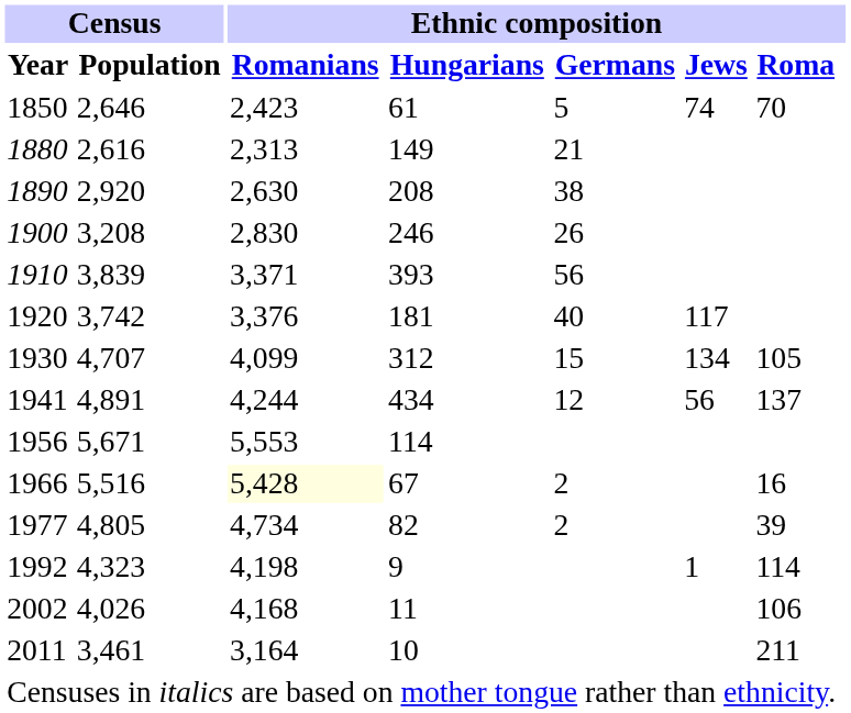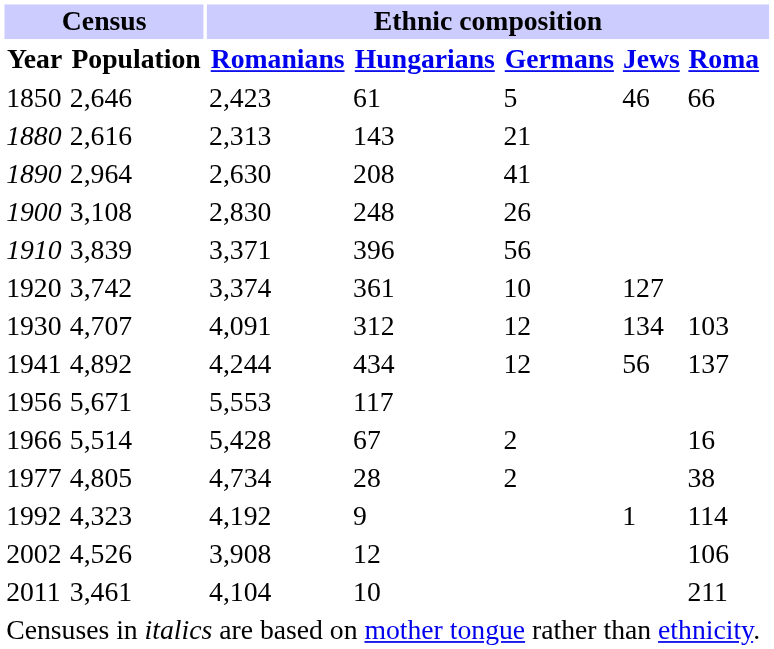 <table class="toccolours">
 <tr>
 <th align="center" colspan="2" style="background:#ccccff;">Census</th>
 <th align="center" colspan="8" style="background:#ccccff;">Ethnic composition</th>
 </tr>
 <tr>
 <th>Year</th>
 <th>Population</th>
 <th><a href='#'>Romanians</a></th>
 <th><a href='#'>Hungarians</a></th>
 <th><a href='#'>Germans</a></th>
 <th><a href='#'>Jews</a></th>
 <th><a href='#'>Roma</a></th>
 </tr>
 <tr>
 <td>1850</td>
 <td>2,646</td>
 <td>2,423</td>
 <td>61</td>
 <td>5</td>
-<td>74</td>
-<td>70</td>
+<td>46</td>
+<td>66</td>
 </tr>
 <tr>
 <td><em>1880</em></td>
 <td>2,616</td>
 <td>2,313</td>
-<td>149</td>
+<td>143</td>
 <td>21</td>
 <td></td>
 <td></td>
 <td></td>
 </tr>
 <tr>
 <td><em>1890</em></td>
-<td>2,920</td>
+<td>2,964</td>
 <td>2,630</td>
 <td>208</td>
-<td>38</td>
+<td>41</td>
 <td></td>
 <td></td>
 <td></td>
 </tr>
 <tr>
 <td><em>1900</em></td>
-<td>3,208</td>
+<td>3,108</td>
 <td>2,830</td>
-<td>246</td>
+<td>248</td>
 <td>26</td>
 <td></td>
 <td></td>
 <td></td>
 </tr>
 <tr>
 <td><em>1910</em></td>
 <td>3,839</td>
 <td>3,371</td>
-<td>393</td>
+<td>396</td>
 <td>56</td>
 <td></td>
 <td></td>
 <td></td>
 </tr>
 <tr>
 <td>1920</td>
 <td>3,742</td>
-<td>3,376</td>
-<td>181</td>
-<td>40</td>
-<td>117</td>
+<td>3,374</td>
+<td>361</td>
+<td>10</td>
+<td>127</td>
 <td></td>
 </tr>
 <tr>
 <td>1930</td>
 <td>4,707</td>
-<td>4,099</td>
+<td>4,091</td>
 <td>312</td>
-<td>15</td>
+<td>12</td>
 <td>134</td>
-<td>105</td>
+<td>103</td>
 </tr>
 <tr>
 <td>1941</td>
-<td>4,891</td>
+<td>4,892</td>
 <td>4,244</td>
 <td>434</td>
 <td>12</td>
 <td>56</td>
 <td>137</td>
 </tr>
 <tr>
 <td>1956</td>
 <td>5,671</td>
 <td>5,553</td>
-<td>114</td>
+<td>117</td>
 <td></td>
 <td></td>
 <td></td>
 </tr>
 <tr>
 <td>1966</td>
-<td>5,516</td>
-<td style="background: lightyellow;">5,428</td>
+<td>5,514</td>
+<td>5,428</td>
 <td>67</td>
 <td>2</td>
 <td></td>
 <td>16</td>
 </tr>
 <tr>
 <td>1977</td>
 <td>4,805</td>
 <td>4,734</td>
-<td>82</td>
+<td>28</td>
 <td>2</td>
 <td></td>
-<td>39</td>
+<td>38</td>
 </tr>
 <tr>
 <td>1992</td>
 <td>4,323</td>
-<td>4,198</td>
+<td>4,192</td>
 <td>9</td>
 <td></td>
 <td>1</td>
 <td>114</td>
 </tr>
 <tr>
 <td>2002</td>
-<td>4,026</td>
-<td>4,168</td>
-<td>11</td>
+<td>4,526</td>
+<td>3,908</td>
+<td>12</td>
 <td></td>
 <td></td>
 <td>106</td>
 </tr>
 <tr>
 <td>2011</td>
 <td>3,461</td>
-<td>3,164</td>
+<td>4,104</td>
 <td>10</td>
 <td></td>
 <td></td>
 <td>211</td>
 </tr>
 <tr>
 <td colspan="7">Censuses in <em>italics</em> are based on <a href='#'>mother tongue</a> rather than <a href='#'>ethnicity</a>.</td>
 </tr>
 </table>
